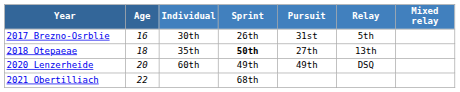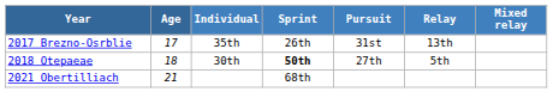 <table class="wikitable" style="font-size:95%; text-align:center; border:grey solid 1px; border-collapse:collapse; background:#ffffff;">
 <tr>
 <th style="background-color:#369; color:white;    width:160px;">Year</th>
 <th style="background-color:#369; color:white;    width:40px;">Age</th>
 <th style="background-color:#4180be; color:white; width:75px;">Individual</th>
 <th style="background-color:#4180be; color:white; width:75px;">Sprint</th>
 <th style="background-color:#4180be; color:white; width:75px;">Pursuit</th>
 <th style="background-color:#4180be; color:white; width:75px;">Relay</th>
 <th style="background-color:#4180be; color:white; width:75px;">Mixed relay</th>
 </tr>
 <tr>
 <td align=left> <a href='#'>2017 Brezno-Osrblie</a></td>
-<td><em>16</em></td>
-<td>30th</td>
+<td><em>17</em></td>
+<td>35th</td>
 <td>26th</td>
 <td>31st</td>
-<td>5th</td>
+<td>13th</td>
 <td></td>
 </tr>
 <tr>
 <td align=left> <a href='#'>2018 Otepaeae</a></td>
 <td><em>18</em></td>
-<td>35th</td>
+<td>30th</td>
 <td><strong>50th</strong></td>
 <td>27th</td>
-<td>13th</td>
-<td></td>
-</tr>
-<tr>
-<td align=left> <a href='#'>2020 Lenzerheide</a></td>
-<td><em>20</em></td>
-<td>60th</td>
-<td>49th</td>
-<td>49th</td>
-<td>DSQ</td>
+<td>5th</td>
 <td></td>
 </tr>
 <tr>
 <td align=left> <a href='#'>2021 Obertilliach</a></td>
-<td><em>22</em></td>
+<td><em>21</em></td>
 <td></td>
 <td>68th</td>
 <td></td>
 <td></td>
 <td></td>
 </tr>
 </table>
